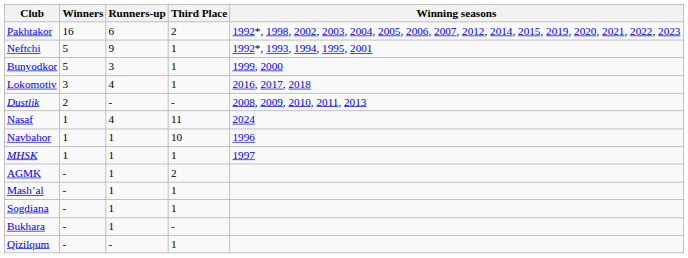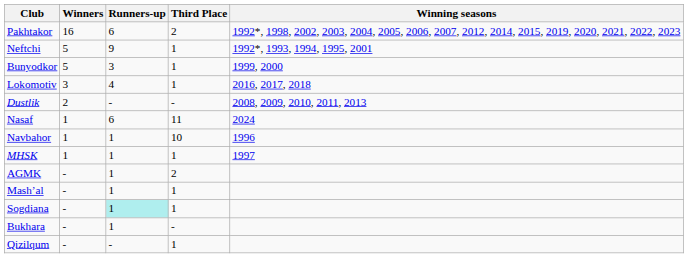 <table class="wikitable">
 <tr>
 <th>Club</th>
 <th>Winners</th>
 <th>Runners-up</th>
 <th>Third Place</th>
 <th>Winning seasons</th>
 </tr>
 <tr>
 <td><a href='#'>Pakhtakor</a></td>
 <td>16</td>
 <td>6</td>
 <td>2</td>
 <td><a href='#'>1992</a>*, <a href='#'>1998</a>, <a href='#'>2002</a>, <a href='#'>2003</a>, <a href='#'>2004</a>, <a href='#'>2005</a>, <a href='#'>2006</a>, <a href='#'>2007</a>, <a href='#'>2012</a>, <a href='#'>2014</a>, <a href='#'>2015</a>, <a href='#'>2019</a>, <a href='#'>2020</a>, <a href='#'>2021</a>, <a href='#'>2022</a>, <a href='#'>2023</a></td>
 </tr>
 <tr>
 <td><a href='#'>Neftchi</a></td>
 <td>5</td>
 <td>9</td>
 <td>1</td>
 <td><a href='#'>1992</a>*, <a href='#'>1993</a>, <a href='#'>1994</a>, <a href='#'>1995</a>, <a href='#'>2001</a></td>
 </tr>
 <tr>
 <td><a href='#'>Bunyodkor</a></td>
 <td>5</td>
 <td>3</td>
 <td>1</td>
 <td><a href='#'>1999</a>, <a href='#'>2000</a></td>
 </tr>
 <tr>
 <td><a href='#'>Lokomotiv</a></td>
 <td>3</td>
 <td>4</td>
 <td>1</td>
 <td><a href='#'>2016</a>, <a href='#'>2017</a>, <a href='#'>2018</a></td>
 </tr>
 <tr>
 <td><em><a href='#'>Dustlik</a></em></td>
 <td>2</td>
 <td>-</td>
 <td>-</td>
 <td><a href='#'>2008</a>, <a href='#'>2009</a>, <a href='#'>2010</a>, <a href='#'>2011</a>, <a href='#'>2013</a></td>
 </tr>
 <tr>
 <td><a href='#'>Nasaf</a></td>
 <td>1</td>
-<td>4</td>
+<td>6</td>
 <td>11</td>
 <td><a href='#'>2024</a></td>
 </tr>
 <tr>
 <td><a href='#'>Navbahor</a></td>
 <td>1</td>
 <td>1</td>
 <td>10</td>
 <td><a href='#'>1996</a></td>
 </tr>
 <tr>
 <td><em><a href='#'>MHSK</a></em></td>
 <td>1</td>
 <td>1</td>
 <td>1</td>
 <td><a href='#'>1997</a></td>
 </tr>
 <tr>
 <td><a href='#'>AGMK</a></td>
 <td>-</td>
 <td>1</td>
 <td>2</td>
 <td></td>
 </tr>
 <tr>
 <td><a href='#'>Mashʼal</a></td>
 <td>-</td>
 <td>1</td>
 <td>1</td>
 <td></td>
 </tr>
 <tr>
 <td><a href='#'>Sogdiana</a></td>
 <td>-</td>
-<td>1</td>
+<td style="background: paleturquoise;">1</td>
 <td>1</td>
 <td></td>
 </tr>
 <tr>
 <td><a href='#'>Bukhara</a></td>
 <td>-</td>
 <td>1</td>
 <td>-</td>
 <td></td>
 </tr>
 <tr>
 <td><a href='#'>Qizilqum</a></td>
 <td>-</td>
 <td>-</td>
 <td>1</td>
 <td></td>
 </tr>
 </table>
